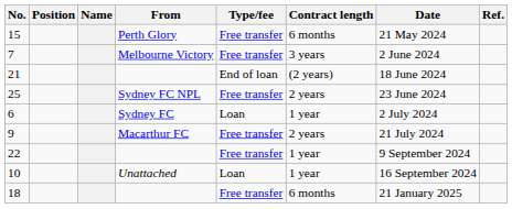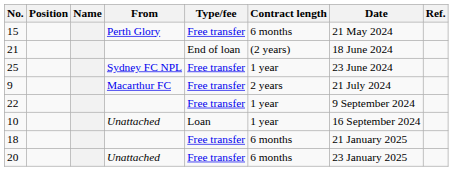 <table class="wikitable plainrowheaders sortable" style="text-align:center; text-align:left">
 <tr>
 <th>No.</th>
 <th>Position</th>
 <th>Name</th>
 <th>From</th>
 <th>Type/fee</th>
 <th>Contract length</th>
 <th>Date</th>
 <th>Ref.</th>
 </tr>
 <tr>
 <td>15</td>
 <td></td>
 <th scope="row"></th>
 <td><a href='#'>Perth Glory</a></td>
 <td><a href='#'>Free transfer</a></td>
 <td>6 months</td>
 <td>21 May 2024</td>
 <td></td>
 </tr>
 <tr>
-<td>7</td>
-<td></td>
-<th scope="row"></th>
-<td><a href='#'>Melbourne Victory</a></td>
-<td><a href='#'>Free transfer</a></td>
-<td>3 years</td>
-<td>2 June 2024</td>
-<td></td>
-</tr>
-<tr>
 <td>21</td>
 <td></td>
 <th scope="row"></th>
 <td></td>
 <td>End of loan</td>
 <td>(2 years)</td>
 <td>18 June 2024</td>
 <td></td>
 </tr>
 <tr>
 <td>25</td>
 <td></td>
 <th scope="row"></th>
 <td><a href='#'>Sydney FC NPL</a></td>
 <td><a href='#'>Free transfer</a></td>
-<td>2 years</td>
+<td>1 year</td>
 <td>23 June 2024</td>
-<td></td>
-</tr>
-<tr>
-<td>6</td>
-<td></td>
-<th scope="row"></th>
-<td><a href='#'>Sydney FC</a></td>
-<td>Loan</td>
-<td>1 year</td>
-<td>2 July 2024</td>
 <td></td>
 </tr>
 <tr>
 <td>9</td>
 <td></td>
 <th scope="row"></th>
 <td><a href='#'>Macarthur FC</a></td>
 <td><a href='#'>Free transfer</a></td>
 <td>2 years</td>
 <td>21 July 2024</td>
 <td></td>
 </tr>
 <tr>
 <td>22</td>
 <td></td>
 <th scope="row"></th>
 <td></td>
 <td><a href='#'>Free transfer</a></td>
 <td>1 year</td>
 <td>9 September 2024</td>
 <td></td>
 </tr>
 <tr>
 <td>10</td>
 <td></td>
 <th scope="row"></th>
 <td><em>Unattached</em></td>
 <td>Loan</td>
 <td>1 year</td>
 <td>16 September 2024</td>
 <td></td>
 </tr>
 <tr>
 <td>18</td>
 <td></td>
 <th scope="row"></th>
 <td></td>
 <td><a href='#'>Free transfer</a></td>
 <td>6 months</td>
 <td>21 January 2025</td>
 <td></td>
 </tr>
+<tr>
+<td>20</td>
+<td></td>
+<th scope="row"></th>
+<td><em>Unattached</em></td>
+<td><a href='#'>Free transfer</a></td>
+<td>6 months</td>
+<td>23 January 2025</td>
+<td></td>
+</tr>
 </table>
